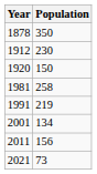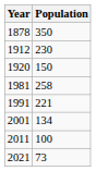 <table class="wikitable">
 <tr>
 <th>Year</th>
 <th>Population</th>
 </tr>
 <tr>
 <td>1878</td>
 <td>350</td>
 </tr>
 <tr>
 <td>1912</td>
 <td>230</td>
 </tr>
 <tr>
 <td>1920</td>
 <td>150</td>
 </tr>
 <tr>
 <td>1981</td>
 <td>258</td>
 </tr>
 <tr>
 <td>1991</td>
-<td>219</td>
+<td>221</td>
 </tr>
 <tr>
 <td>2001</td>
 <td>134</td>
 </tr>
 <tr>
 <td>2011</td>
-<td>156</td>
+<td>100</td>
 </tr>
 <tr>
 <td>2021</td>
 <td>73</td>
 </tr>
 </table>
